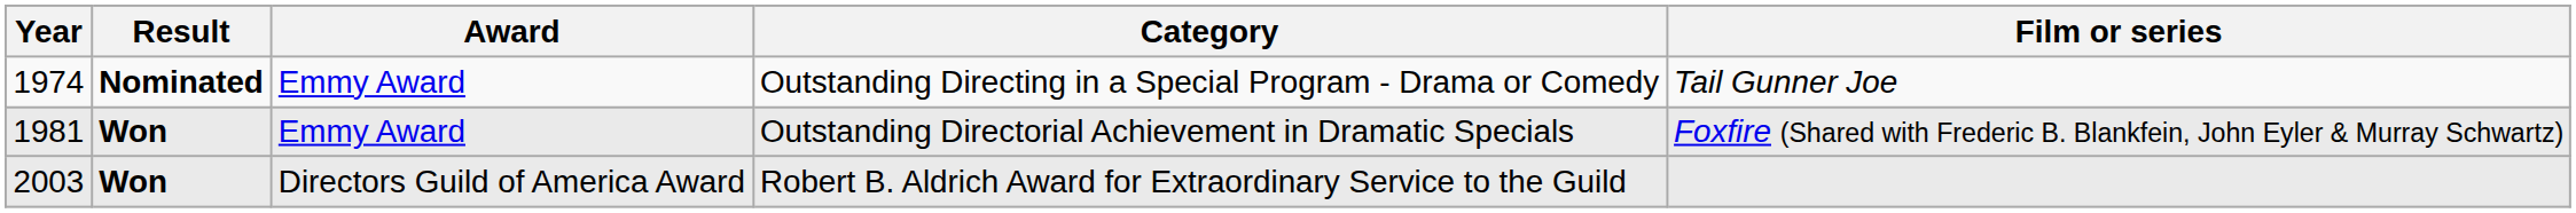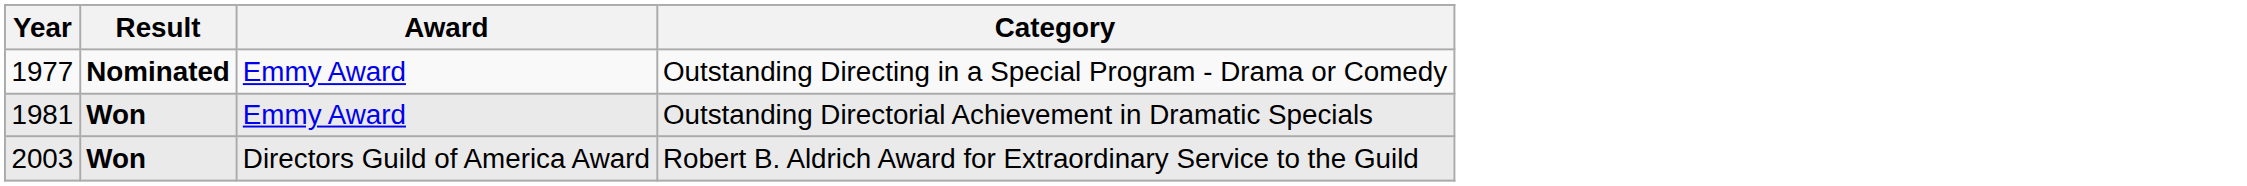 <table class="wikitable" style="font-size: 90%;">
 <tr>
 <th>Year</th>
 <th>Result</th>
 <th>Award</th>
 <th>Category</th>
-<th>Film or series</th>
 </tr>
 <tr>
-<td>1974</td>
+<td>1977</td>
 <td><strong>Nominated</strong></td>
 <td><a href='#'>Emmy Award</a></td>
 <td>Outstanding Directing in a Special Program - Drama or Comedy</td>
-<td><em>Tail Gunner Joe</em></td>
 </tr>
 <tr style="background-color: #EAEAEA;">
 <td>1981</td>
 <td><strong>Won</strong></td>
 <td><a href='#'>Emmy Award</a></td>
 <td>Outstanding Directorial Achievement in Dramatic Specials</td>
-<td><a href='#'><em>Foxfire</em></a> <small>(Shared with Frederic B. Blankfein, John Eyler & Murray Schwartz)</small></td>
 </tr>
 <tr style="background-color: #EAEAEA;">
 <td>2003</td>
 <td><strong>Won</strong></td>
 <td>Directors Guild of America Award</td>
 <td>Robert B. Aldrich Award for Extraordinary Service to the Guild</td>
-<td></td>
 </tr>
 </table>
